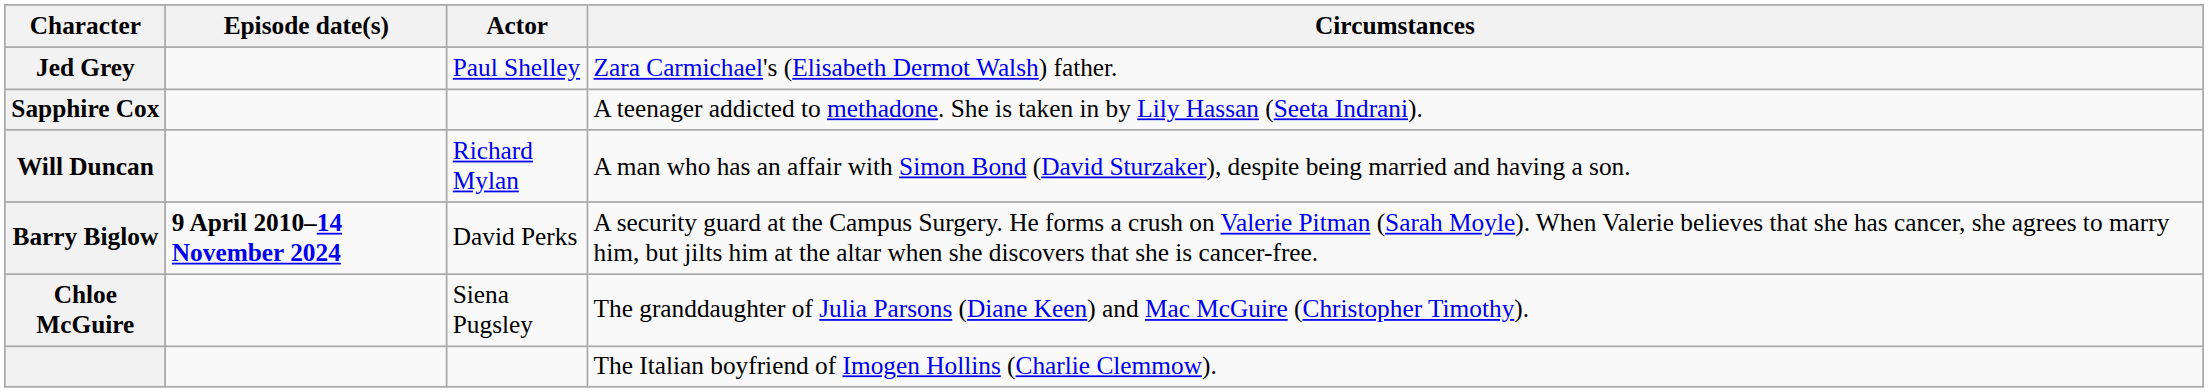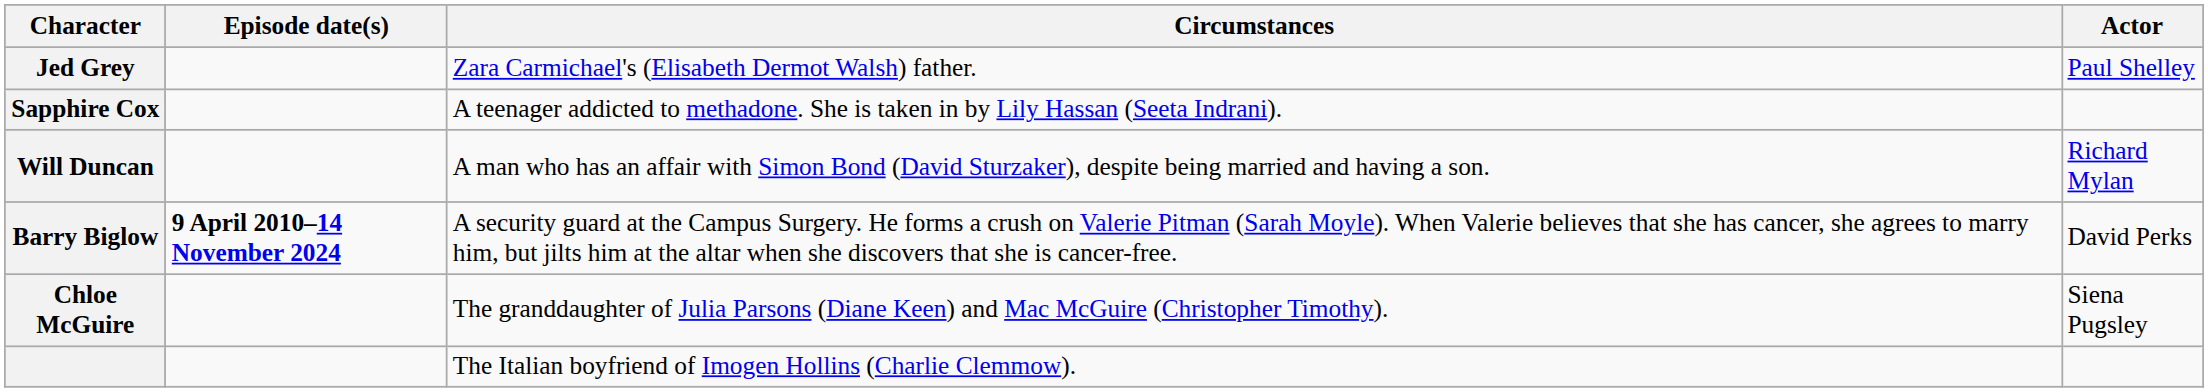 <table class="wikitable plainrowheaders" style="font-size:90%">
 <tr>
 <th scope="col">Character</th>
 <th scope="col">Episode date(s)</th>
+<th scope="col">Circumstances</th>
 <th scope="col">Actor</th>
-<th scope="col">Circumstances</th>
 </tr>
 <tr>
 <th scope="row">Jed Grey </th>
 <td></td>
+<td><a href='#'>Zara Carmichael</a>'s (<a href='#'>Elisabeth Dermot Walsh</a>) father.</td>
 <td><a href='#'>Paul Shelley</a></td>
-<td><a href='#'>Zara Carmichael</a>'s (<a href='#'>Elisabeth Dermot Walsh</a>) father.</td>
 </tr>
 <tr>
 <th scope="row">Sapphire Cox </th>
 <td></td>
+<td>A teenager addicted to <a href='#'>methadone</a>. She is taken in by <a href='#'>Lily Hassan</a> (<a href='#'>Seeta Indrani</a>).</td>
 <td></td>
-<td>A teenager addicted to <a href='#'>methadone</a>. She is taken in by <a href='#'>Lily Hassan</a> (<a href='#'>Seeta Indrani</a>).</td>
 </tr>
 <tr>
 <th scope="row">Will Duncan </th>
 <td></td>
+<td>A man who has an affair with <a href='#'>Simon Bond</a> (<a href='#'>David Sturzaker</a>), despite being married and having a son.</td>
 <td><a href='#'>Richard Mylan</a></td>
-<td>A man who has an affair with <a href='#'>Simon Bond</a> (<a href='#'>David Sturzaker</a>), despite being married and having a son.</td>
 </tr>
 <tr>
 <th scope="row">Barry Biglow </th>
 <td {{nowrap><strong>9 April 2010–<a href='#'>14 November 2024</a></strong></td>
+<td>A security guard at the Campus Surgery. He forms a crush on <a href='#'>Valerie Pitman</a> (<a href='#'>Sarah Moyle</a>). When Valerie believes that she has cancer, she agrees to marry him, but jilts him at the altar when she discovers that she is cancer-free.</td>
 <td>David Perks</td>
-<td>A security guard at the Campus Surgery. He forms a crush on <a href='#'>Valerie Pitman</a> (<a href='#'>Sarah Moyle</a>). When Valerie believes that she has cancer, she agrees to marry him, but jilts him at the altar when she discovers that she is cancer-free.</td>
 </tr>
 <tr>
 <th scope="row">Chloe McGuire </th>
 <td></td>
+<td>The granddaughter of <a href='#'>Julia Parsons</a> (<a href='#'>Diane Keen</a>) and <a href='#'>Mac McGuire</a> (<a href='#'>Christopher Timothy</a>).</td>
 <td>Siena Pugsley</td>
-<td>The granddaughter of <a href='#'>Julia Parsons</a> (<a href='#'>Diane Keen</a>) and <a href='#'>Mac McGuire</a> (<a href='#'>Christopher Timothy</a>).</td>
 </tr>
 <tr>
 <th scope="row"> </th>
 <td></td>
+<td>The Italian boyfriend of <a href='#'>Imogen Hollins</a> (<a href='#'>Charlie Clemmow</a>).</td>
 <td></td>
-<td>The Italian boyfriend of <a href='#'>Imogen Hollins</a> (<a href='#'>Charlie Clemmow</a>).</td>
 </tr>
 </table>
